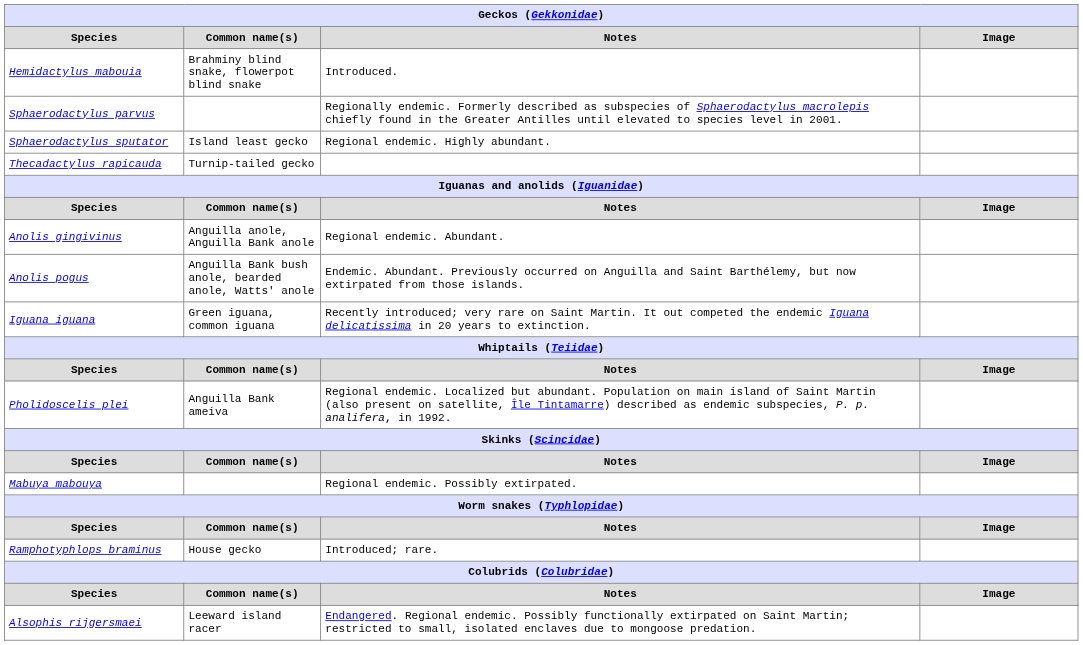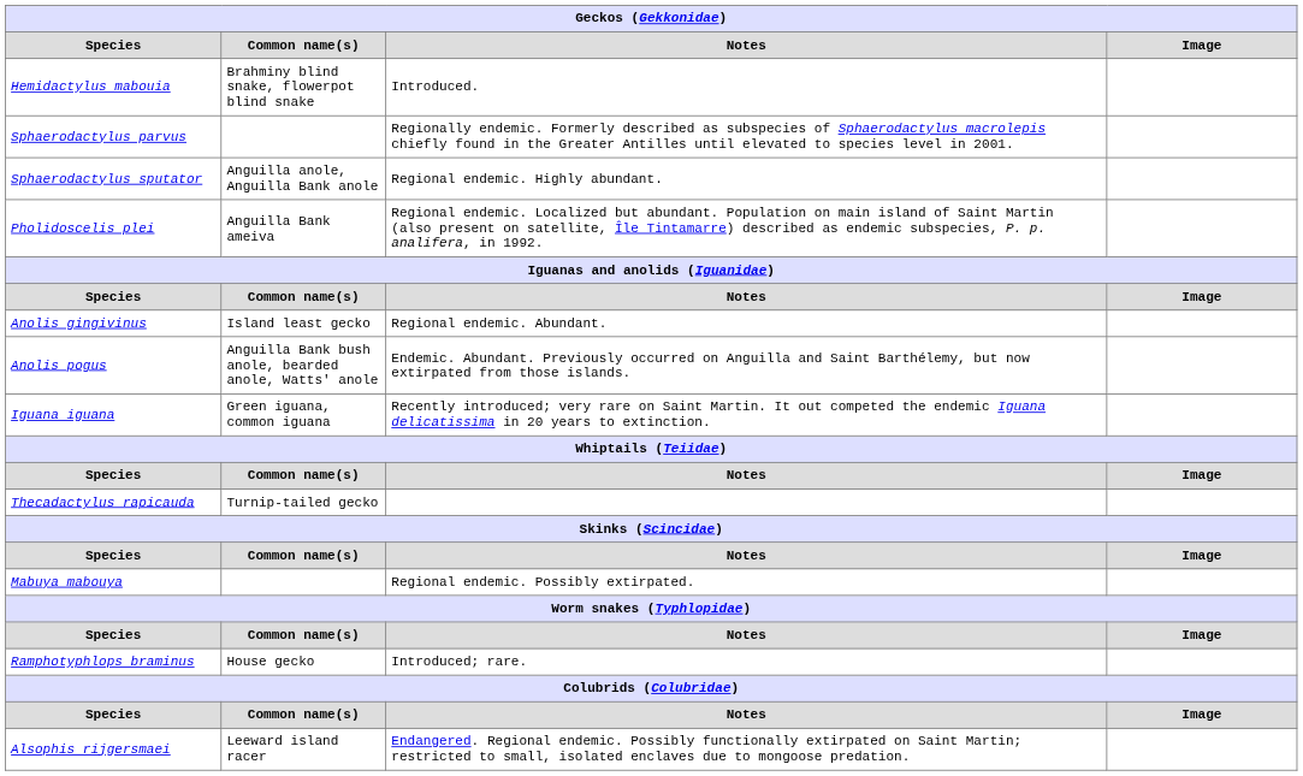 <table border=1 style="border-collapse:collapse;" cellpadding=5 width=100%>
 <tr>
 <th colspan=4 bgcolor=#DDDFFF>Geckos (<em><a href='#'>Gekkonidae</a></em>)</th>
 </tr>
 <tr bgcolor=#DDDDDD align=center>
 <th width=200px>Species</th>
 <th width=150px>Common name(s)</th>
 <th>Notes</th>
 <th width=175px>Image</th>
 </tr>
 <tr>
 <td><em><a href='#'>Hemidactylus mabouia</a></em></td>
 <td>Brahminy blind snake, flowerpot blind snake</td>
 <td>Introduced.</td>
 <td></td>
 </tr>
 <tr>
 <td><em><a href='#'>Sphaerodactylus parvus</a></em></td>
 <td></td>
 <td>Regionally endemic. Formerly described as subspecies of <em><a href='#'>Sphaerodactylus macrolepis</a></em> chiefly found in the Greater Antilles until elevated to species level in 2001.</td>
 <td></td>
 </tr>
 <tr>
 <td><em><a href='#'>Sphaerodactylus sputator</a></em></td>
-<td>Island least gecko</td>
+<td>Anguilla anole, Anguilla Bank anole</td>
 <td>Regional endemic. Highly abundant.</td>
 <td></td>
 </tr>
 <tr>
-<td><em><a href='#'>Thecadactylus rapicauda</a></em></td>
-<td>Turnip-tailed gecko</td>
-<td></td>
+<td><em><a href='#'>Pholidoscelis plei</a></em></td>
+<td>Anguilla Bank ameiva</td>
+<td>Regional endemic. Localized but abundant. Population on main island of Saint Martin (also present on satellite, <a href='#'>Île Tintamarre</a>) described as endemic subspecies, <em>P. p. analifera</em>, in 1992.</td>
 <td></td>
 </tr>
 <tr>
 <th colspan=4 bgcolor=#DDDFFF>Iguanas and anolids (<em><a href='#'>Iguanidae</a></em>)</th>
 </tr>
 <tr bgcolor=#DDDDDD align=center>
 <th width=200px>Species</th>
 <th width=150px>Common name(s)</th>
 <th>Notes</th>
 <th width=175px>Image</th>
 </tr>
 <tr>
 <td><em><a href='#'>Anolis gingivinus</a></em></td>
-<td>Anguilla anole, Anguilla Bank anole</td>
+<td>Island least gecko</td>
 <td>Regional endemic. Abundant.</td>
 <td></td>
 </tr>
 <tr>
 <td><em><a href='#'>Anolis pogus</a></em></td>
 <td>Anguilla Bank bush anole, bearded anole, Watts' anole</td>
 <td>Endemic. Abundant. Previously occurred on Anguilla and Saint Barthélemy, but now extirpated from those islands.</td>
 <td></td>
 </tr>
 <tr>
 <td><em><a href='#'>Iguana iguana</a></em></td>
 <td>Green iguana, common iguana</td>
 <td>Recently introduced; very rare on Saint Martin. It out competed the endemic <em><a href='#'>Iguana delicatissima</a></em> in 20 years to extinction.</td>
 <td></td>
 </tr>
 <tr>
 <th colspan=4 bgcolor=#DDDFFF>Whiptails (<em><a href='#'>Teiidae</a></em>)</th>
 </tr>
 <tr bgcolor=#DDDDDD align=center>
 <th width=200px>Species</th>
 <th width=150px>Common name(s)</th>
 <th>Notes</th>
 <th width=175px>Image</th>
 </tr>
 <tr>
-<td><em><a href='#'>Pholidoscelis plei</a></em></td>
-<td>Anguilla Bank ameiva</td>
-<td>Regional endemic. Localized but abundant. Population on main island of Saint Martin (also present on satellite, <a href='#'>Île Tintamarre</a>) described as endemic subspecies, <em>P. p. analifera</em>, in 1992.</td>
+<td><em><a href='#'>Thecadactylus rapicauda</a></em></td>
+<td>Turnip-tailed gecko</td>
+<td></td>
 <td></td>
 </tr>
 <tr>
 <th colspan=4 bgcolor=#DDDFFF>Skinks (<em><a href='#'>Scincidae</a></em>)</th>
 </tr>
 <tr bgcolor=#DDDDDD align=center>
 <th width=200px>Species</th>
 <th width=150px>Common name(s)</th>
 <th>Notes</th>
 <th width=175px>Image</th>
 </tr>
 <tr>
 <td><em><a href='#'>Mabuya mabouya</a></em></td>
 <td></td>
 <td>Regional endemic. Possibly extirpated.</td>
 <td></td>
 </tr>
 <tr>
 <th colspan=4 bgcolor=#DDDFFF>Worm snakes (<em><a href='#'>Typhlopidae</a></em>)</th>
 </tr>
 <tr bgcolor=#DDDDDD align=center>
 <th width=200px>Species</th>
 <th width=150px>Common name(s)</th>
 <th>Notes</th>
 <th width=175px>Image</th>
 </tr>
 <tr>
 <td><em><a href='#'>Ramphotyphlops braminus</a></em></td>
 <td>House gecko</td>
 <td>Introduced; rare.</td>
 <td></td>
 </tr>
 <tr>
 <th colspan=4 bgcolor=#DDDFFF>Colubrids (<em><a href='#'>Colubridae</a></em>)</th>
 </tr>
 <tr bgcolor=#DDDDDD align=center>
 <th width=200px>Species</th>
 <th width=150px>Common name(s)</th>
 <th>Notes</th>
 <th width=175px>Image</th>
 </tr>
 <tr>
 <td><em><a href='#'>Alsophis rijgersmaei</a></em></td>
 <td>Leeward island racer</td>
 <td><a href='#'>Endangered</a>. Regional endemic. Possibly functionally extirpated on Saint Martin; restricted to small, isolated enclaves due to mongoose predation.</td>
 <td></td>
 </tr>
 </table>
